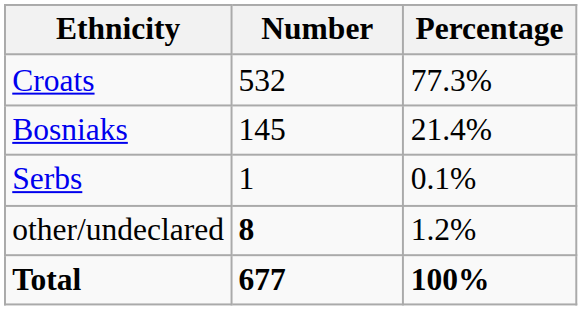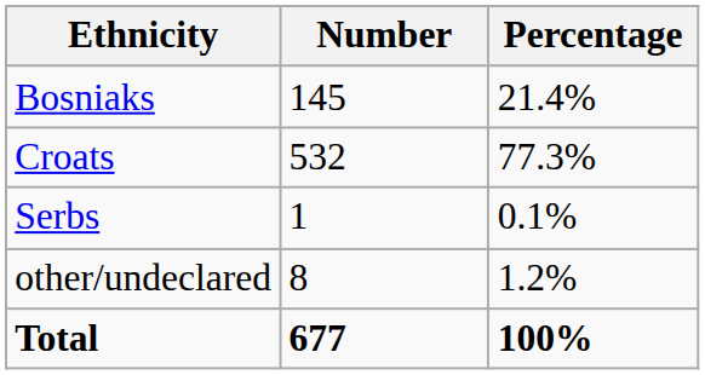 <table class="wikitable">
 <tr>
 <th width="100px">Ethnicity</th>
 <th width="80px">Number</th>
 <th width="80px">Percentage</th>
 </tr>
 <tr>
+<td><a href='#'>Bosniaks</a></td>
+<td>145</td>
+<td>21.4%</td>
+</tr>
+<tr>
 <td><a href='#'>Croats</a></td>
 <td>532</td>
 <td>77.3%</td>
-</tr>
-<tr>
-<td><a href='#'>Bosniaks</a></td>
-<td>145</td>
-<td>21.4%</td>
 </tr>
 <tr>
 <td><a href='#'>Serbs</a></td>
 <td>1</td>
 <td>0.1%</td>
 </tr>
 <tr>
 <td>other/undeclared</td>
-<td><strong>8</strong></td>
+<td>8</td>
 <td>1.2%</td>
 </tr>
 <tr>
 <td><strong>Total</strong></td>
 <td><strong>677</strong></td>
 <td><strong>100%</strong></td>
 </tr>
 </table>
